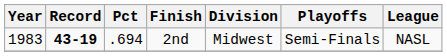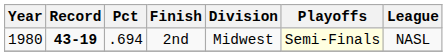 <table class="wikitable">
 <tr style="background: #F2F2F2;">
 <th>Year</th>
 <th>Record</th>
 <th>Pct</th>
 <th>Finish</th>
 <th>Division</th>
 <th>Playoffs</th>
 <th>League</th>
 </tr>
 <tr align=center>
-<td>1983</td>
+<td>1980</td>
 <td><strong>43-19</strong></td>
 <td>.694</td>
 <td>2nd</td>
 <td>Midwest</td>
-<td>Semi-Finals</td>
+<td style="background: lightyellow;">Semi-Finals</td>
 <td>NASL</td>
 </tr>
 <tr align=center>
 </tr>
 </table>
